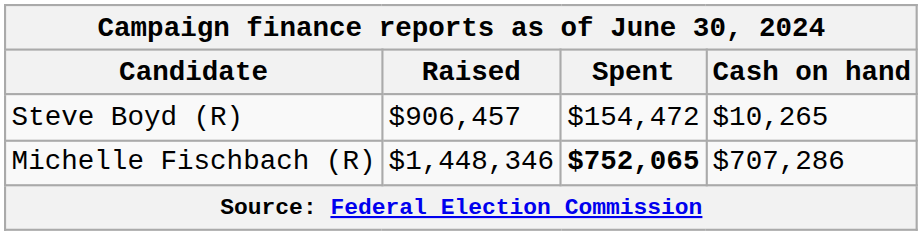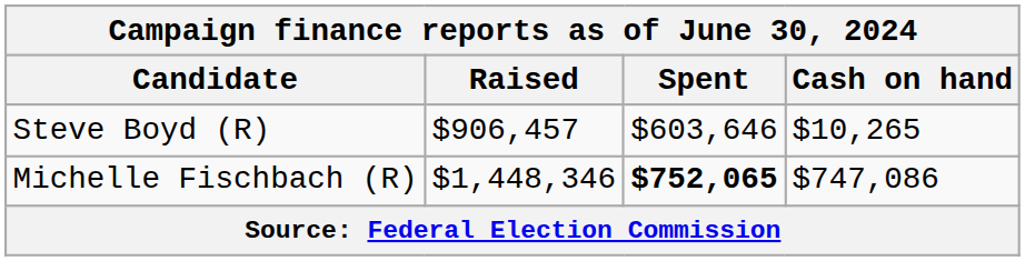 <table class="wikitable sortable">
 <tr>
 <th colspan=4>Campaign finance reports as of June 30, 2024</th>
 </tr>
 <tr style="text-align:center;">
 <th>Candidate</th>
 <th>Raised</th>
 <th>Spent</th>
 <th>Cash on hand</th>
 </tr>
 <tr>
 <td>Steve Boyd (R)</td>
 <td>$906,457</td>
-<td>$154,472</td>
+<td>$603,646</td>
 <td>$10,265</td>
 </tr>
 <tr>
 <td>Michelle Fischbach (R)</td>
 <td>$1,448,346</td>
 <td><strong>$752,065</strong></td>
-<td>$707,286</td>
+<td>$747,086</td>
 </tr>
 <tr>
 <th colspan="4"><small>Source: <a href='#'>Federal Election Commission</a></small></th>
 </tr>
 </table>
